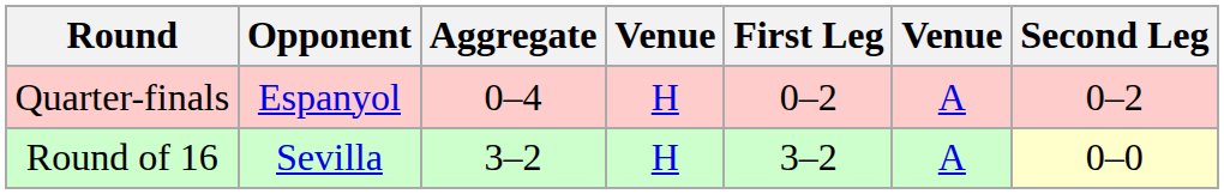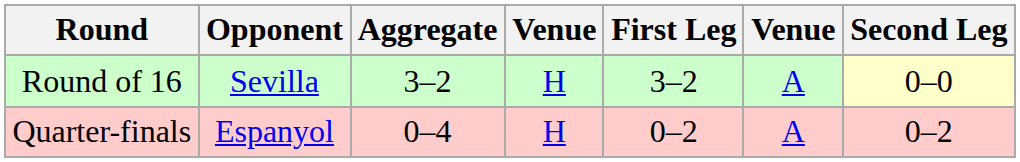 <table class="wikitable" style="font-size:100%; text-align:center">
 <tr>
 <th>Round</th>
 <th>Opponent</th>
 <th>Aggregate</th>
 <th>Venue</th>
 <th>First Leg</th>
 <th>Venue</th>
 <th>Second Leg</th>
 </tr>
+<tr bgcolor= CCFFCC>
+<td>Round of 16</td>
+<td><a href='#'>Sevilla</a></td>
+<td>3–2</td>
+<td><a href='#'>H</a></td>
+<td>3–2</td>
+<td><a href='#'>A</a></td>
+<td bgcolor="#FFFFCC">0–0</td>
+</tr>
 <tr bgcolor= FFCCCC>
 <td>Quarter-finals</td>
 <td><a href='#'>Espanyol</a></td>
 <td>0–4</td>
 <td><a href='#'>H</a></td>
 <td>0–2</td>
 <td><a href='#'>A</a></td>
 <td>0–2</td>
 </tr>
-<tr bgcolor= CCFFCC>
-<td>Round of 16</td>
-<td><a href='#'>Sevilla</a></td>
-<td>3–2</td>
-<td><a href='#'>H</a></td>
-<td>3–2</td>
-<td><a href='#'>A</a></td>
-<td bgcolor="#FFFFCC">0–0</td>
-</tr>
 </table>
